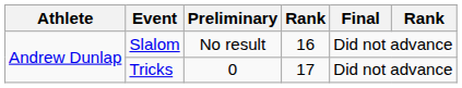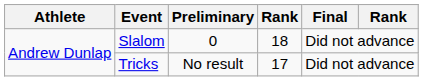 <table class="wikitable" style="font-size:90%">
 <tr>
 <th>Athlete</th>
 <th>Event</th>
 <th>Preliminary</th>
 <th>Rank</th>
 <th>Final</th>
 <th>Rank</th>
 </tr>
 <tr align=center>
 <td align=left rowspan=3><a href='#'>Andrew Dunlap</a></td>
 <td align=left><a href='#'>Slalom</a></td>
-<td>No result</td>
-<td>16</td>
+<td>0</td>
+<td>18</td>
 <td align=center colspan=2>Did not advance</td>
 </tr>
 <tr align=center>
 <td align=left><a href='#'>Tricks</a></td>
-<td>0</td>
+<td>No result</td>
 <td>17</td>
 <td align=center colspan=2>Did not advance</td>
 </tr>
 </table>
